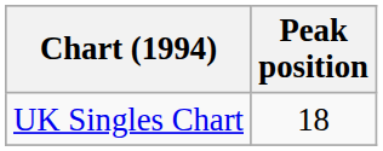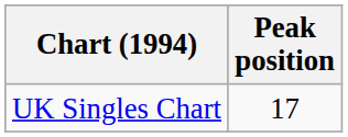 <table class="wikitable">
 <tr>
 <th align="left">Chart (1994)</th>
 <th align="left">Peak<br>position</th>
 </tr>
 <tr>
 <td align="left"><a href='#'>UK Singles Chart</a></td>
-<td align="center">18</td>
+<td align="center">17</td>
 </tr>
 </table>
